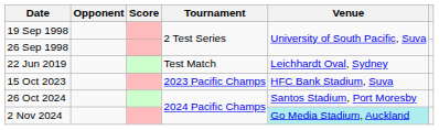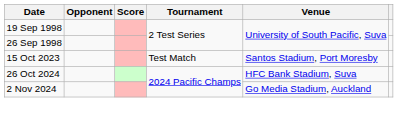 <table class=wikitable>
 <tr>
 <th>Date</th>
 <th>Opponent</th>
 <th>Score</th>
 <th>Tournament</th>
 <th>Venue</th>
 <th></th>
 </tr>
 <tr>
 <td>19 Sep 1998</td>
 <td></td>
 <td bgcolor="#FFBBBB"></td>
 <td rowspan=2>2 Test Series</td>
 <td rowspan=2> <a href='#'>University of South Pacific</a>, <a href='#'>Suva</a></td>
 <td></td>
 </tr>
 <tr>
 <td>26 Sep 1998</td>
 <td></td>
 <td bgcolor="#FFBBBB"></td>
 <td></td>
 </tr>
 <tr>
-<td>22 Jun 2019</td>
-<td></td>
-<td bgcolor="#CCFFCC"></td>
-<td>Test Match</td>
-<td> <a href='#'>Leichhardt Oval</a>, <a href='#'>Sydney</a></td>
-<td></td>
-</tr>
-<tr>
 <td>15 Oct 2023</td>
 <td></td>
 <td bgcolor="#FFBBBB"></td>
-<td><a href='#'>2023 Pacific Champs</a></td>
-<td> <a href='#'>HFC Bank Stadium</a>, <a href='#'>Suva</a></td>
+<td>Test Match</td>
+<td> <a href='#'>Santos Stadium</a>, <a href='#'>Port Moresby</a></td>
 <td></td>
 </tr>
 <tr>
 <td>26 Oct 2024</td>
 <td></td>
 <td bgcolor="#CCFFCC"></td>
 <td rowspan=2><a href='#'>2024 Pacific Champs</a></td>
-<td> <a href='#'>Santos Stadium</a>, <a href='#'>Port Moresby</a></td>
+<td> <a href='#'>HFC Bank Stadium</a>, <a href='#'>Suva</a></td>
 <td></td>
 </tr>
 <tr>
 <td>2 Nov 2024</td>
 <td></td>
 <td bgcolor="#FFBBBB"></td>
-<td style="background: paleturquoise;"> <a href='#'>Go Media Stadium</a>, <a href='#'>Auckland</a></td>
+<td> <a href='#'>Go Media Stadium</a>, <a href='#'>Auckland</a></td>
 <td></td>
 </tr>
 </table>
